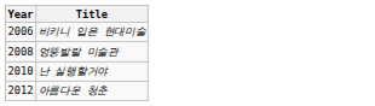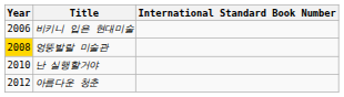 <table class="wikitable">
 <tr>
 <th>Year</th>
 <th>Title</th>
+<th>International Standard Book Number</th>
 </tr>
 <tr>
 <td>2006</td>
 <td><em>비키니 입은 현대미술</em></td>
+<td></td>
 </tr>
 <tr>
-<td>2008</td>
+<td style="background: gold;">2008</td>
 <td><em>엉뚱발랄 미술관</em></td>
+<td></td>
 </tr>
 <tr>
 <td>2010</td>
 <td><em>난 실행할거야</em></td>
+<td></td>
 </tr>
 <tr>
 <td>2012</td>
 <td><em>아름다운 청춘</em></td>
+<td></td>
 </tr>
 </table>
